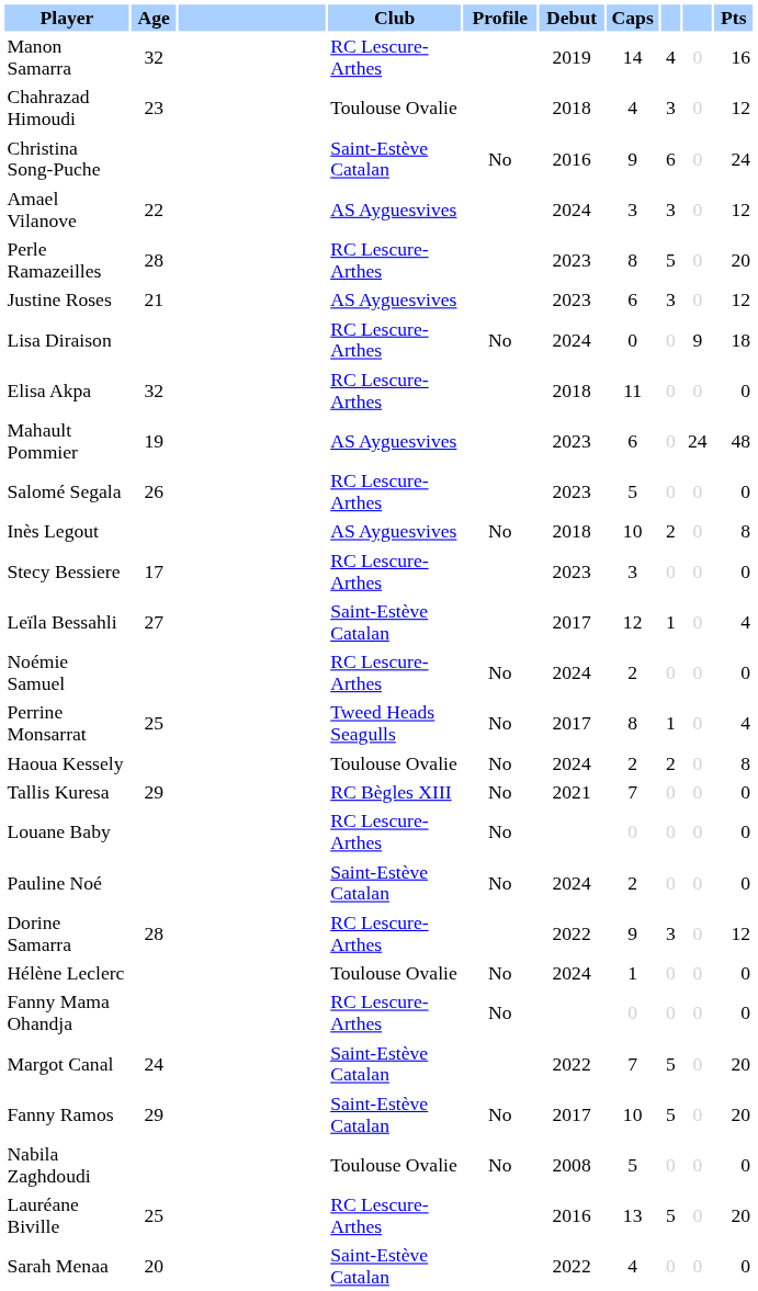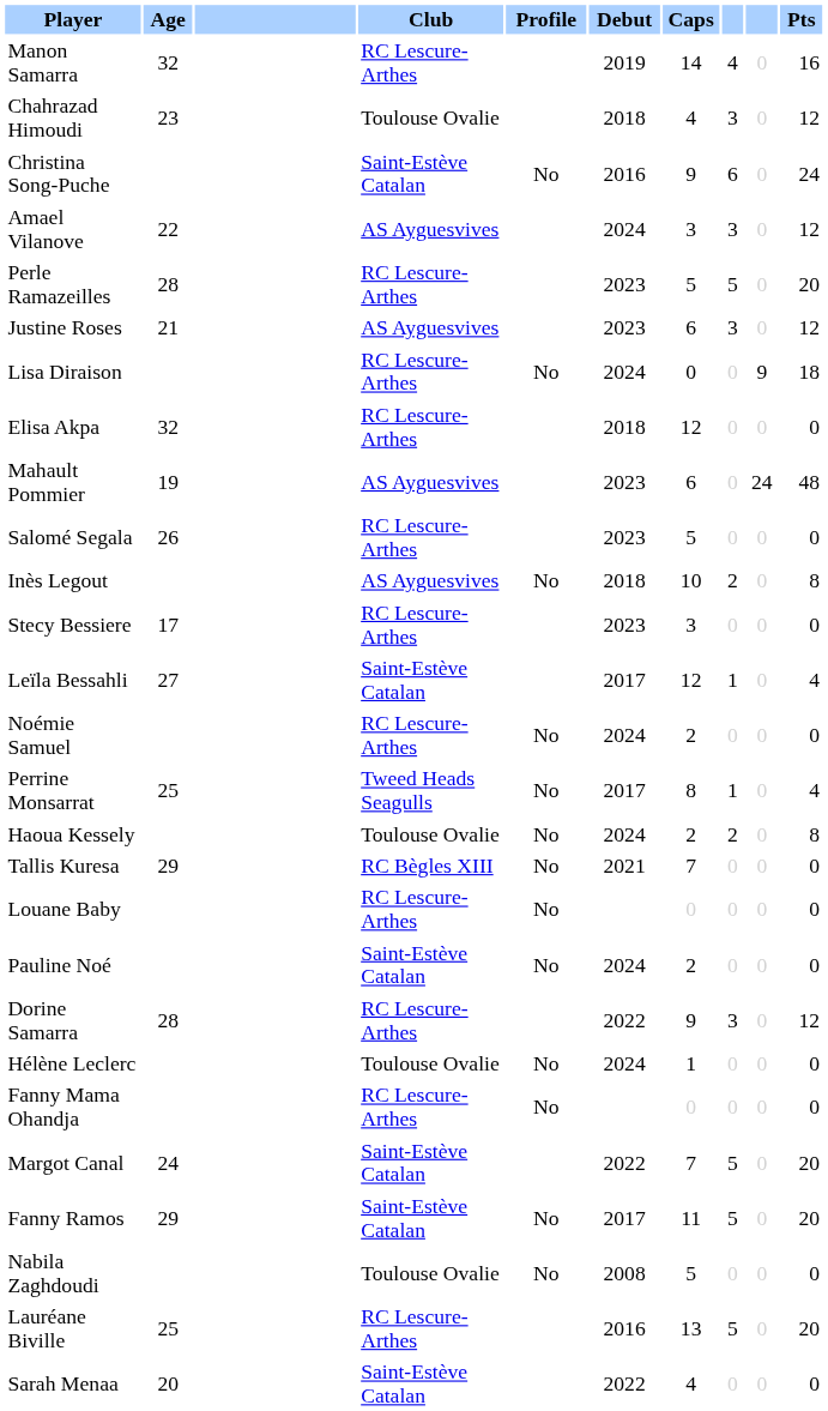 <table class="sortable" border="0" cellspacing="2" cellpadding="2" style="width:100%; text-align:center;">
 <tr style="background:#AAD0FF">
 <th width=10%>Player</th>
 <th width=3%>Age</th>
 <th class=unsortable width=15%></th>
 <th width=12%>Club</th>
 <th class=unsortable width=5%>Profile</th>
 <th width=4%>Debut</th>
 <th width=2%>Caps</th>
 <th width=2%></th>
 <th class=unsortable width=2%></th>
 <th width=3%>Pts</th>
 </tr>
 <tr>
 <td align=left>Manon Samarra</td>
 <td>32</td>
 <td></td>
 <td align=left> <a href='#'>RC Lescure-Arthes</a></td>
 <td></td>
 <td>2019</td>
 <td>14</td>
 <td>4</td>
 <td style="color:lightgray">0</td>
 <td align=right>16</td>
 </tr>
 <tr>
 <td align=left>Chahrazad Himoudi</td>
 <td>23</td>
 <td></td>
 <td align=left> Toulouse Ovalie</td>
 <td></td>
 <td>2018</td>
 <td>4</td>
 <td>3</td>
 <td style="color:lightgray">0</td>
 <td align=right>12</td>
 </tr>
 <tr>
 <td align=left>Christina Song-Puche</td>
 <td></td>
 <td></td>
 <td align=left> <a href='#'>Saint-Estève Catalan</a></td>
 <td>No</td>
 <td>2016</td>
 <td>9</td>
 <td>6</td>
 <td style="color:lightgray">0</td>
 <td align=right>24</td>
 </tr>
 <tr>
 <td align=left>Amael Vilanove</td>
 <td>22</td>
 <td></td>
 <td align=left> <a href='#'>AS Ayguesvives</a></td>
 <td></td>
 <td>2024</td>
 <td>3</td>
 <td>3</td>
 <td style="color:lightgray">0</td>
 <td align=right>12</td>
 </tr>
 <tr>
 <td align=left>Perle Ramazeilles</td>
 <td>28</td>
 <td></td>
 <td align=left> <a href='#'>RC Lescure-Arthes</a></td>
 <td></td>
 <td>2023</td>
-<td>8</td>
+<td>5</td>
 <td>5</td>
 <td style="color:lightgray">0</td>
 <td align=right>20</td>
 </tr>
 <tr>
 <td align=left>Justine Roses</td>
 <td>21</td>
 <td></td>
 <td align=left> <a href='#'>AS Ayguesvives</a></td>
 <td></td>
 <td>2023</td>
 <td>6</td>
 <td>3</td>
 <td style="color:lightgray">0</td>
 <td align=right>12</td>
 </tr>
 <tr>
 <td align=left>Lisa Diraison</td>
 <td></td>
 <td></td>
 <td align=left> <a href='#'>RC Lescure-Arthes</a></td>
 <td>No</td>
 <td>2024</td>
 <td>0</td>
 <td style="color:lightgray">0</td>
 <td>9</td>
 <td align=right>18</td>
 </tr>
 <tr>
 <td align=left>Elisa Akpa</td>
 <td>32</td>
 <td></td>
 <td align=left> <a href='#'>RC Lescure-Arthes</a></td>
 <td></td>
 <td>2018</td>
-<td>11</td>
+<td>12</td>
 <td style="color:lightgray">0</td>
 <td style="color:lightgray">0</td>
 <td align=right>0</td>
 </tr>
 <tr>
 <td align=left>Mahault Pommier</td>
 <td>19</td>
 <td></td>
 <td align=left> <a href='#'>AS Ayguesvives</a></td>
 <td></td>
 <td>2023</td>
 <td>6</td>
 <td style="color:lightgray">0</td>
 <td>24</td>
 <td align=right>48</td>
 </tr>
 <tr>
 <td align=left>Salomé Segala</td>
 <td>26</td>
 <td></td>
 <td align=left> <a href='#'>RC Lescure-Arthes</a></td>
 <td></td>
 <td>2023</td>
 <td>5</td>
 <td style="color:lightgray">0</td>
 <td style="color:lightgray">0</td>
 <td align=right>0</td>
 </tr>
 <tr>
 <td align=left>Inès Legout</td>
 <td></td>
 <td></td>
 <td align=left> <a href='#'>AS Ayguesvives</a></td>
 <td>No</td>
 <td>2018</td>
 <td>10</td>
 <td>2</td>
 <td style="color:lightgray">0</td>
 <td align=right>8</td>
 </tr>
 <tr>
 <td align=left>Stecy Bessiere</td>
 <td>17</td>
 <td></td>
 <td align=left> <a href='#'>RC Lescure-Arthes</a></td>
 <td></td>
 <td>2023</td>
 <td>3</td>
 <td style="color:lightgray">0</td>
 <td style="color:lightgray">0</td>
 <td align=right>0</td>
 </tr>
 <tr>
 <td align=left>Leïla Bessahli</td>
 <td>27</td>
 <td></td>
 <td align=left> <a href='#'>Saint-Estève Catalan</a></td>
 <td></td>
 <td>2017</td>
 <td>12</td>
 <td>1</td>
 <td style="color:lightgray">0</td>
 <td align=right>4</td>
 </tr>
 <tr>
 <td align=left>Noémie Samuel</td>
 <td></td>
 <td></td>
 <td align=left> <a href='#'>RC Lescure-Arthes</a></td>
 <td>No</td>
 <td>2024</td>
 <td>2</td>
 <td style="color:lightgray">0</td>
 <td style="color:lightgray">0</td>
 <td align=right>0</td>
 </tr>
 <tr>
 <td align=left>Perrine Monsarrat</td>
 <td>25</td>
 <td></td>
 <td align=left> <a href='#'>Tweed Heads Seagulls</a></td>
 <td>No</td>
 <td>2017</td>
 <td>8</td>
 <td>1</td>
 <td style="color:lightgray">0</td>
 <td align=right>4</td>
 </tr>
 <tr>
 <td align=left>Haoua Kessely</td>
 <td></td>
 <td></td>
 <td align=left> Toulouse Ovalie</td>
 <td>No</td>
 <td>2024</td>
 <td>2</td>
 <td>2</td>
 <td style="color:lightgray">0</td>
 <td align=right>8</td>
 </tr>
 <tr>
 <td align=left>Tallis Kuresa</td>
 <td>29</td>
 <td></td>
 <td align=left> <a href='#'>RC Bègles XIII</a></td>
 <td>No</td>
 <td>2021</td>
 <td>7</td>
 <td style="color:lightgray">0</td>
 <td style="color:lightgray">0</td>
 <td align=right>0</td>
 </tr>
 <tr>
 <td align=left>Louane Baby</td>
 <td></td>
 <td></td>
 <td align=left> <a href='#'>RC Lescure-Arthes</a></td>
 <td>No</td>
 <td></td>
 <td style="color:lightgray">0</td>
 <td style="color:lightgray">0</td>
 <td style="color:lightgray">0</td>
 <td align=right>0</td>
 </tr>
 <tr>
 <td align=left>Pauline Noé</td>
 <td></td>
 <td></td>
 <td align=left> <a href='#'>Saint-Estève Catalan</a></td>
 <td>No</td>
 <td>2024</td>
 <td>2</td>
 <td style="color:lightgray">0</td>
 <td style="color:lightgray">0</td>
 <td align=right>0</td>
 </tr>
 <tr>
 <td align=left>Dorine Samarra</td>
 <td>28</td>
 <td></td>
 <td align=left> <a href='#'>RC Lescure-Arthes</a></td>
 <td></td>
 <td>2022</td>
 <td>9</td>
 <td>3</td>
 <td style="color:lightgray">0</td>
 <td align=right>12</td>
 </tr>
 <tr>
 <td align=left>Hélène Leclerc</td>
 <td></td>
 <td></td>
 <td align=left> Toulouse Ovalie</td>
 <td>No</td>
 <td>2024</td>
 <td>1</td>
 <td style="color:lightgray">0</td>
 <td style="color:lightgray">0</td>
 <td align=right>0</td>
 </tr>
 <tr>
 <td align=left>Fanny Mama Ohandja</td>
 <td></td>
 <td></td>
 <td align=left> <a href='#'>RC Lescure-Arthes</a></td>
 <td>No</td>
 <td></td>
 <td style="color:lightgray">0</td>
 <td style="color:lightgray">0</td>
 <td style="color:lightgray">0</td>
 <td align=right>0</td>
 </tr>
 <tr>
 <td align=left>Margot Canal</td>
 <td>24</td>
 <td></td>
 <td align=left> <a href='#'>Saint-Estève Catalan</a></td>
 <td></td>
 <td>2022</td>
 <td>7</td>
 <td>5</td>
 <td style="color:lightgray">0</td>
 <td align=right>20</td>
 </tr>
 <tr>
 <td align=left>Fanny Ramos</td>
 <td>29</td>
 <td></td>
 <td align=left> <a href='#'>Saint-Estève Catalan</a></td>
 <td>No</td>
 <td>2017</td>
-<td>10</td>
+<td>11</td>
 <td>5</td>
 <td style="color:lightgray">0</td>
 <td align=right>20</td>
 </tr>
 <tr>
 <td align=left>Nabila Zaghdoudi</td>
 <td></td>
 <td></td>
 <td align=left> Toulouse Ovalie</td>
 <td>No</td>
 <td>2008</td>
 <td>5</td>
 <td style="color:lightgray">0</td>
 <td style="color:lightgray">0</td>
 <td align=right>0</td>
 </tr>
 <tr>
 <td align=left>Lauréane Biville</td>
 <td>25</td>
 <td></td>
 <td align=left> <a href='#'>RC Lescure-Arthes</a></td>
 <td></td>
 <td>2016</td>
 <td>13</td>
 <td>5</td>
 <td style="color:lightgray">0</td>
 <td align=right>20</td>
 </tr>
 <tr>
 <td align=left>Sarah Menaa</td>
 <td>20</td>
 <td></td>
 <td align=left> <a href='#'>Saint-Estève Catalan</a></td>
 <td></td>
 <td>2022</td>
 <td>4</td>
 <td style="color:lightgray">0</td>
 <td style="color:lightgray">0</td>
 <td align=right>0</td>
 </tr>
 </table>
